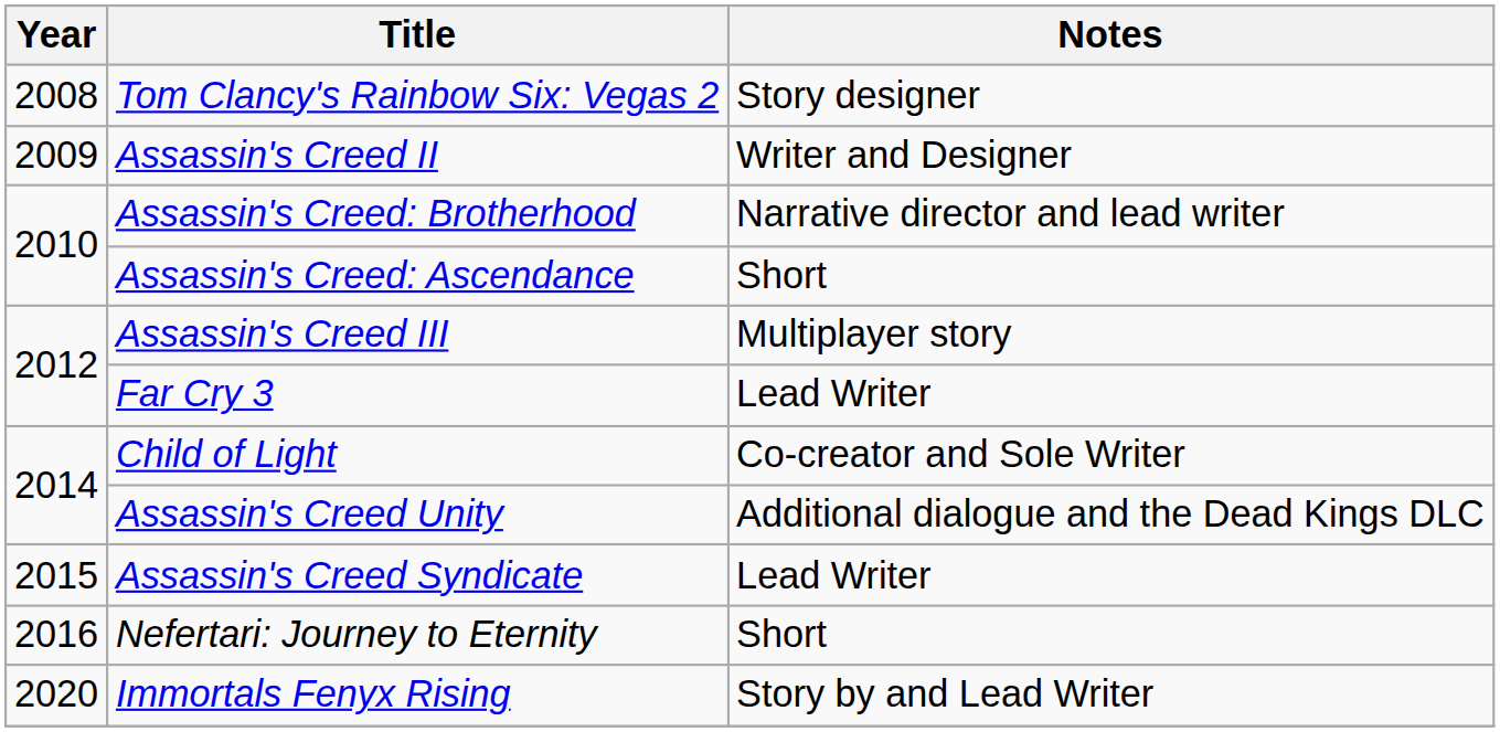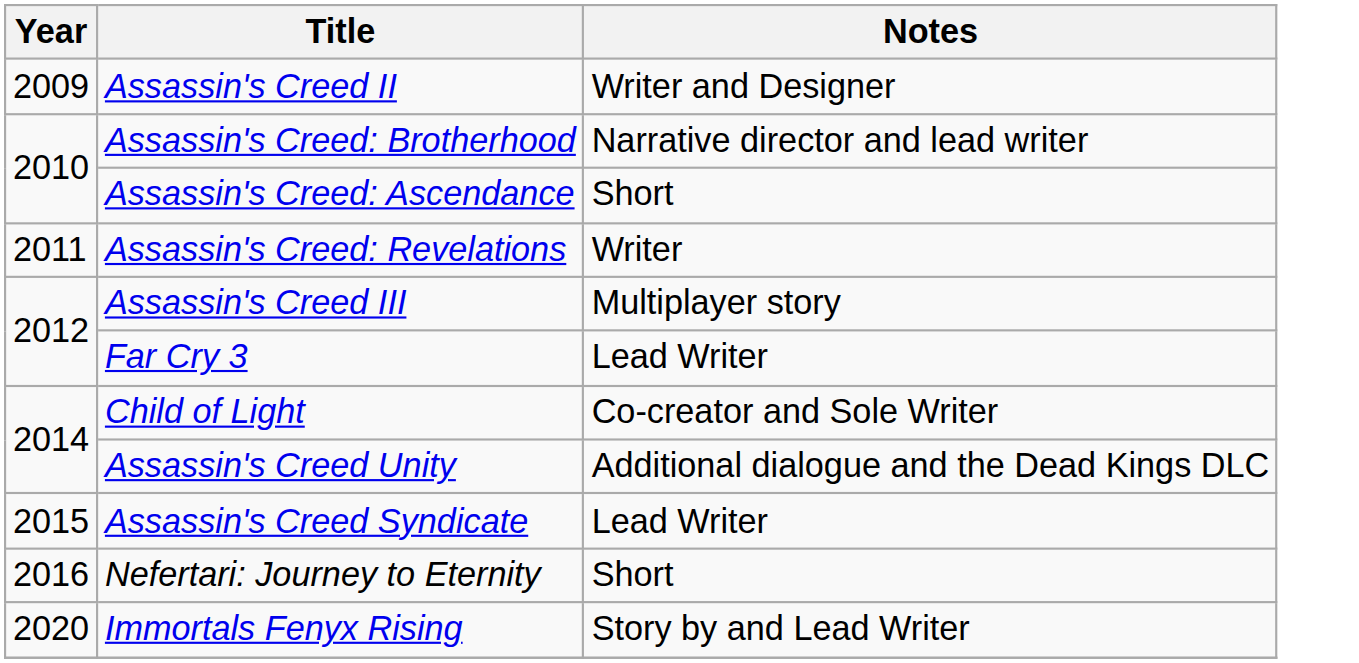 <table class="wikitable sortable" width="auto">
 <tr>
 <th scope="col">Year</th>
 <th scope="col">Title</th>
 <th scope="col">Notes</th>
-</tr>
-<tr>
-<td>2008</td>
-<td><em><a href='#'>Tom Clancy's Rainbow Six: Vegas 2</a></em></td>
-<td>Story designer</td>
 </tr>
 <tr>
 <td>2009</td>
 <td><em><a href='#'>Assassin's Creed II</a></em></td>
 <td>Writer and Designer</td>
 </tr>
 <tr>
 <td rowspan=2>2010</td>
 <td><em><a href='#'>Assassin's Creed: Brotherhood</a></em></td>
 <td>Narrative director and lead writer</td>
 </tr>
 <tr>
 <td><em><a href='#'>Assassin's Creed: Ascendance</a></em></td>
 <td>Short</td>
+</tr>
+<tr>
+<td>2011</td>
+<td><em><a href='#'>Assassin's Creed: Revelations</a></em></td>
+<td>Writer</td>
 </tr>
 <tr>
 <td rowspan=2>2012</td>
 <td><em><a href='#'>Assassin's Creed III</a></em></td>
 <td>Multiplayer story</td>
 </tr>
 <tr>
 <td><em><a href='#'>Far Cry 3</a></em></td>
 <td>Lead Writer</td>
 </tr>
 <tr>
 <td rowspan=2>2014</td>
 <td><em><a href='#'>Child of Light</a></em></td>
 <td>Co-creator and Sole Writer</td>
 </tr>
 <tr>
 <td><em><a href='#'>Assassin's Creed Unity</a></em></td>
 <td>Additional dialogue and the Dead Kings DLC</td>
 </tr>
 <tr>
 <td>2015</td>
 <td><em><a href='#'>Assassin's Creed Syndicate</a></em></td>
 <td>Lead Writer</td>
 </tr>
 <tr>
 <td>2016</td>
 <td><em>Nefertari: Journey to Eternity</em></td>
 <td>Short</td>
 </tr>
 <tr>
 <td>2020</td>
 <td><em><a href='#'>Immortals Fenyx Rising</a></em></td>
 <td>Story by and Lead Writer</td>
 </tr>
 <tr>
 </tr>
 </table>
